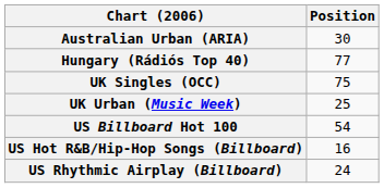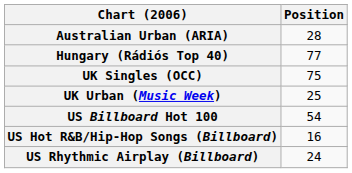 <table class="wikitable sortable plainrowheaders" style="text-align:center">
 <tr>
 <th>Chart (2006)</th>
 <th>Position</th>
 </tr>
 <tr>
 <th scope="row">Australian Urban (ARIA)</th>
-<td>30</td>
+<td>28</td>
 </tr>
 <tr>
 <th scope="row">Hungary (Rádiós Top 40)</th>
 <td>77</td>
 </tr>
 <tr>
 <th scope="row">UK Singles (OCC)</th>
 <td>75</td>
 </tr>
 <tr>
 <th scope="row">UK Urban (<em><a href='#'>Music Week</a></em>)</th>
 <td>25</td>
 </tr>
 <tr>
 <th scope="row">US <em>Billboard</em> Hot 100</th>
 <td>54</td>
 </tr>
 <tr>
 <th scope="row">US Hot R&B/Hip-Hop Songs (<em>Billboard</em>)</th>
 <td>16</td>
 </tr>
 <tr>
 <th scope="row">US Rhythmic Airplay (<em>Billboard</em>)</th>
 <td>24</td>
 </tr>
 </table>
